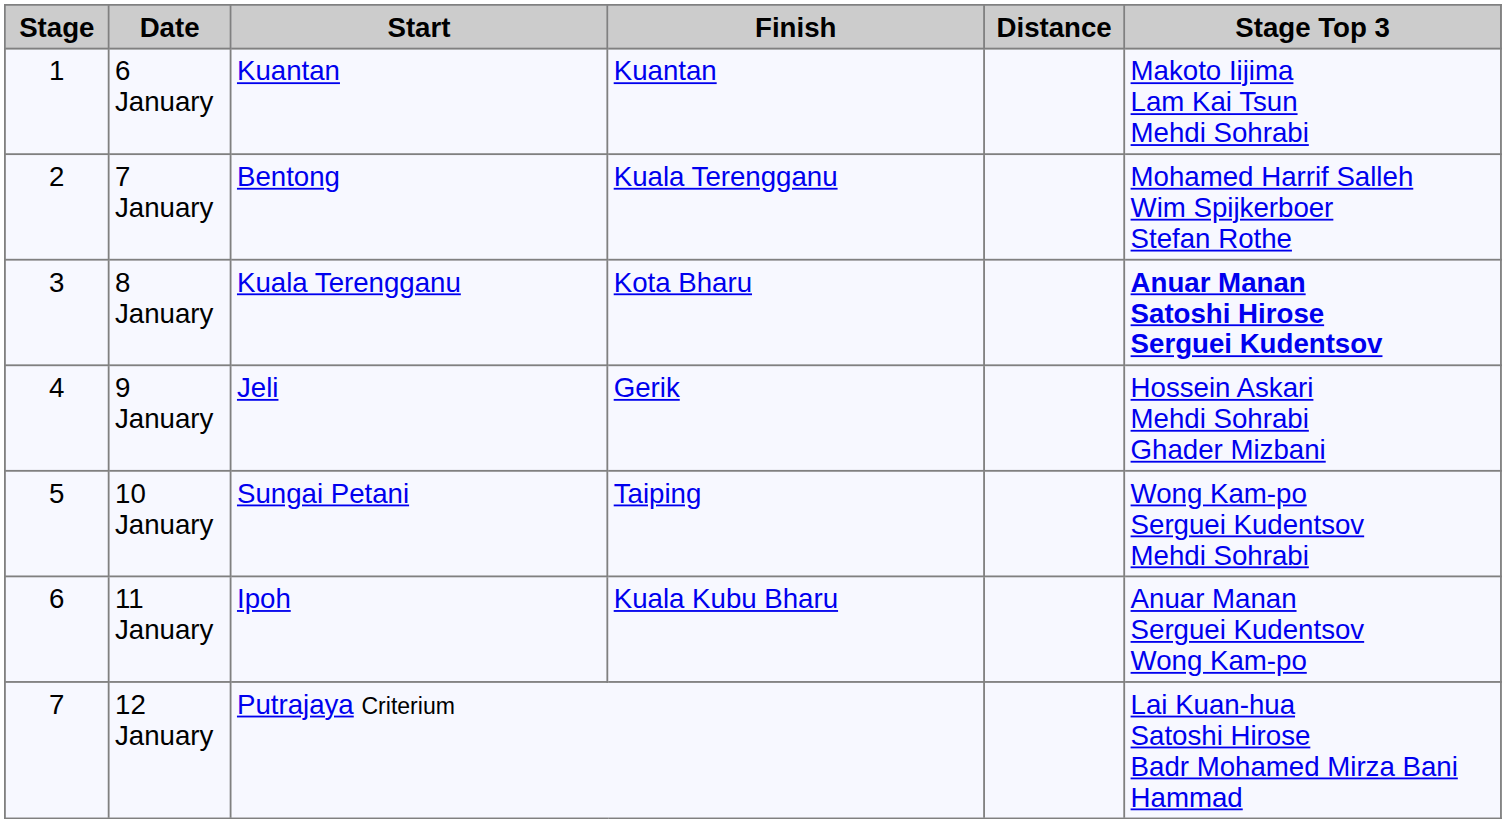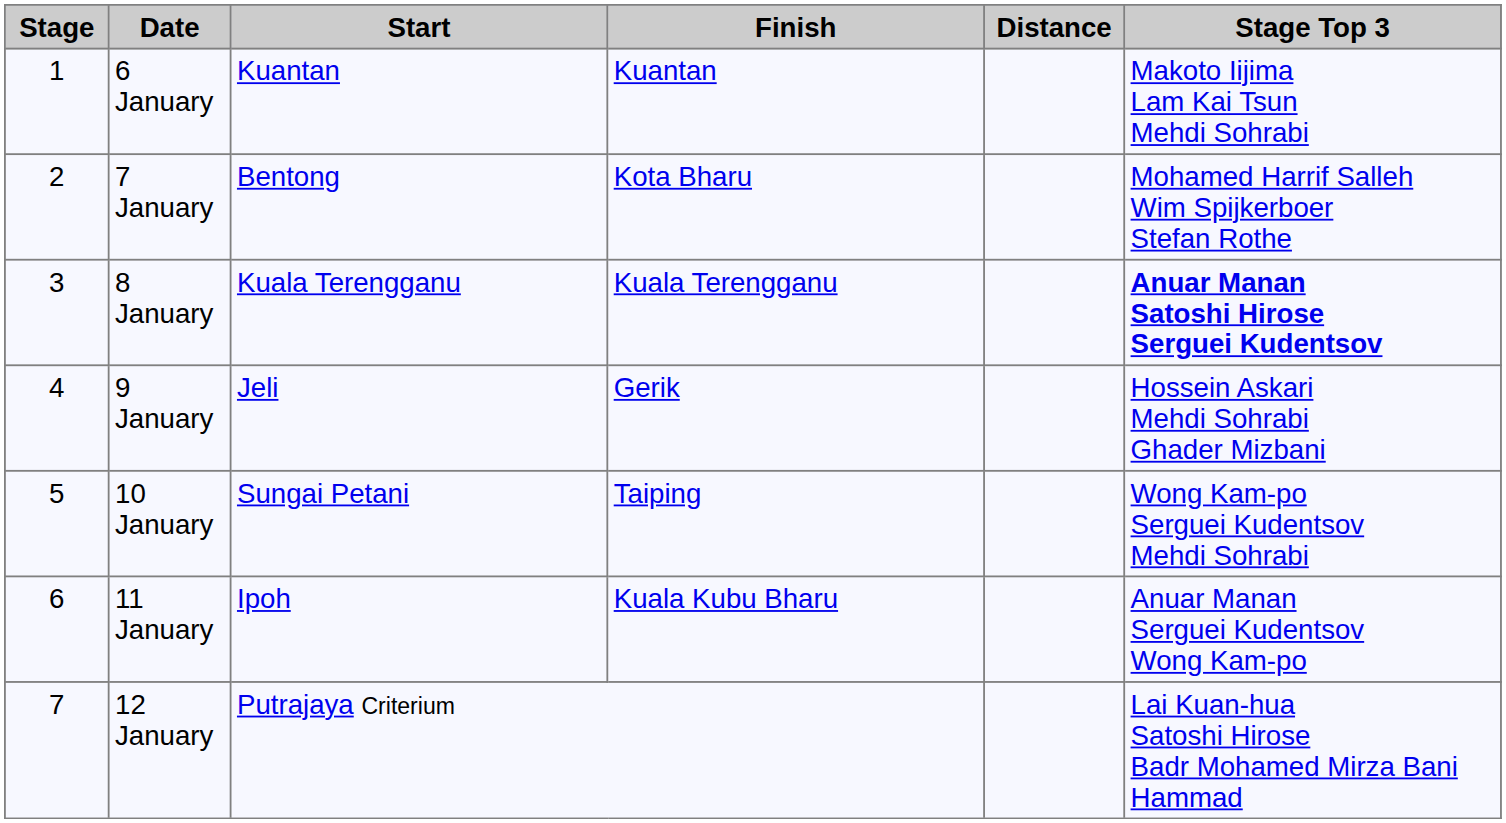 <table bgcolor="#f7f8ff" cellpadding="3" cellspacing="0" border="1" style="font-size: 95%; border: gray solid 1px; border-collapse: collapse;">
 <tr bgcolor="#CCCCCC">
 <td align="center" width="50"><strong>Stage</strong></td>
 <td align="center" width="60"><strong>Date</strong></td>
 <td align="center" width="200"><strong>Start</strong></td>
 <td align="center" width="200"><strong>Finish</strong></td>
 <td align="center" width="70"><strong>Distance</strong></td>
 <td align="center" width="200"><strong>Stage Top 3</strong></td>
 </tr>
 <tr valign=top>
 <td align=center>1</td>
 <td>6 January</td>
 <td><a href='#'>Kuantan</a></td>
 <td><a href='#'>Kuantan</a></td>
 <td align=right></td>
 <td> <a href='#'>Makoto Iijima</a><br> <a href='#'>Lam Kai Tsun</a><br> <a href='#'>Mehdi Sohrabi</a></td>
 </tr>
 <tr valign=top>
 <td align=center>2</td>
 <td>7 January</td>
 <td><a href='#'>Bentong</a></td>
-<td><a href='#'>Kuala Terengganu</a></td>
+<td><a href='#'>Kota Bharu</a></td>
 <td align=right></td>
 <td> <a href='#'>Mohamed Harrif Salleh</a><br> <a href='#'>Wim Spijkerboer</a><br> <a href='#'>Stefan Rothe</a></td>
 </tr>
 <tr valign=top>
 <td align=center>3</td>
 <td>8 January</td>
 <td><a href='#'>Kuala Terengganu</a></td>
-<td><a href='#'>Kota Bharu</a></td>
+<td><a href='#'>Kuala Terengganu</a></td>
 <td align=right></td>
 <td><strong> <a href='#'>Anuar Manan</a><br> <a href='#'>Satoshi Hirose</a><br> <a href='#'>Serguei Kudentsov</a></strong></td>
 </tr>
 <tr valign=top>
 <td align=center>4</td>
 <td>9 January</td>
 <td><a href='#'>Jeli</a></td>
 <td><a href='#'>Gerik</a></td>
 <td align=right></td>
 <td> <a href='#'>Hossein Askari</a><br> <a href='#'>Mehdi Sohrabi</a><br> <a href='#'>Ghader Mizbani</a></td>
 </tr>
 <tr valign=top>
 <td align=center>5</td>
 <td>10 January</td>
 <td><a href='#'>Sungai Petani</a></td>
 <td><a href='#'>Taiping</a></td>
 <td align=right></td>
 <td> <a href='#'>Wong Kam-po</a><br> <a href='#'>Serguei Kudentsov</a><br> <a href='#'>Mehdi Sohrabi</a></td>
 </tr>
 <tr valign=top>
 <td align=center>6</td>
 <td>11 January</td>
 <td><a href='#'>Ipoh</a></td>
 <td><a href='#'>Kuala Kubu Bharu</a></td>
 <td align=right></td>
 <td> <a href='#'>Anuar Manan</a><br>  <a href='#'>Serguei Kudentsov</a><br>  <a href='#'>Wong Kam-po</a></td>
 </tr>
 <tr valign=top>
 <td align=center>7</td>
 <td>12 January</td>
 <td colspan=2><a href='#'>Putrajaya</a> <small>Criterium</small></td>
 <td align=right></td>
 <td> <a href='#'>Lai Kuan-hua</a><br> <a href='#'>Satoshi Hirose</a><br> <a href='#'>Badr Mohamed Mirza Bani Hammad</a></td>
 </tr>
 </table>
